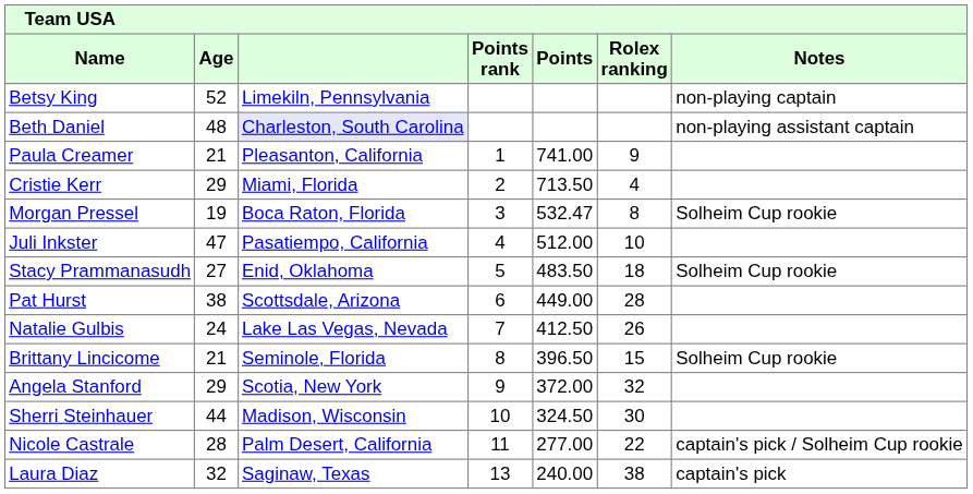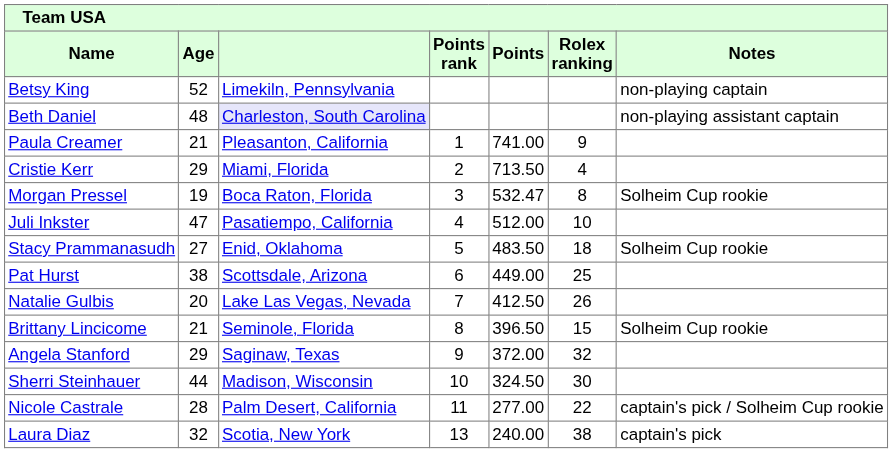 <table border="1" cellpadding="3" style="border-collapse: collapse;">
 <tr style="background:#dfd;">
 <td colspan=7>    <strong>Team USA</strong></td>
 </tr>
 <tr style="background:#dfd;">
 <th>Name</th>
 <th>Age</th>
 <th></th>
 <th align="center">Points<br>rank</th>
 <th align="center">Points<br></th>
 <th align="center">Rolex<br>ranking</th>
 <th>Notes</th>
 </tr>
 <tr>
 <td><a href='#'>Betsy King</a></td>
 <td align="center">52</td>
 <td><a href='#'>Limekiln, Pennsylvania</a></td>
 <td></td>
 <td></td>
 <td></td>
 <td>non-playing captain</td>
 </tr>
 <tr>
 <td><a href='#'>Beth Daniel</a></td>
 <td align="center">48</td>
 <td style="background: lavender;"><a href='#'>Charleston, South Carolina</a></td>
 <td></td>
 <td></td>
 <td></td>
 <td>non-playing assistant captain</td>
 </tr>
 <tr>
 <td><a href='#'>Paula Creamer</a></td>
 <td align="center">21</td>
 <td><a href='#'>Pleasanton, California</a></td>
 <td align="center">1</td>
 <td align="center">741.00</td>
 <td align="center">9</td>
 <td></td>
 </tr>
 <tr>
 <td><a href='#'>Cristie Kerr</a></td>
 <td align="center">29</td>
 <td><a href='#'>Miami, Florida</a></td>
 <td align="center">2</td>
 <td align="center">713.50</td>
 <td align="center">4</td>
 <td></td>
 </tr>
 <tr>
 <td><a href='#'>Morgan Pressel</a></td>
 <td align="center">19</td>
 <td><a href='#'>Boca Raton, Florida</a></td>
 <td align="center">3</td>
 <td align="center">532.47</td>
 <td align="center">8</td>
 <td>Solheim Cup rookie</td>
 </tr>
 <tr>
 <td><a href='#'>Juli Inkster</a></td>
 <td align="center">47</td>
 <td><a href='#'>Pasatiempo, California</a></td>
 <td align="center">4</td>
 <td align="center">512.00</td>
 <td align="center">10</td>
 <td></td>
 </tr>
 <tr>
 <td><a href='#'>Stacy Prammanasudh</a></td>
 <td align="center">27</td>
 <td><a href='#'>Enid, Oklahoma</a></td>
 <td align="center">5</td>
 <td align="center">483.50</td>
 <td align="center">18</td>
 <td>Solheim Cup rookie</td>
 </tr>
 <tr>
 <td><a href='#'>Pat Hurst</a></td>
 <td align="center">38</td>
 <td><a href='#'>Scottsdale, Arizona</a></td>
 <td align="center">6</td>
 <td align="center">449.00</td>
-<td align="center">28</td>
+<td align="center">25</td>
 <td></td>
 </tr>
 <tr>
 <td><a href='#'>Natalie Gulbis</a></td>
-<td align="center">24</td>
+<td align="center">20</td>
 <td><a href='#'>Lake Las Vegas, Nevada</a></td>
 <td align="center">7</td>
 <td align="center">412.50</td>
 <td align="center">26</td>
 <td></td>
 </tr>
 <tr>
 <td><a href='#'>Brittany Lincicome</a></td>
 <td align="center">21</td>
 <td><a href='#'>Seminole, Florida</a></td>
 <td align="center">8</td>
 <td align="center">396.50</td>
 <td align="center">15</td>
 <td>Solheim Cup rookie</td>
 </tr>
 <tr>
 <td><a href='#'>Angela Stanford</a></td>
 <td align="center">29</td>
-<td><a href='#'>Scotia, New York</a></td>
+<td><a href='#'>Saginaw, Texas</a></td>
 <td align="center">9</td>
 <td align="center">372.00</td>
 <td align="center">32</td>
 <td></td>
 </tr>
 <tr>
 <td><a href='#'>Sherri Steinhauer</a></td>
 <td align="center">44</td>
 <td><a href='#'>Madison, Wisconsin</a></td>
 <td align="center">10</td>
 <td align="center">324.50</td>
 <td align="center">30</td>
 <td></td>
 </tr>
 <tr>
 <td><a href='#'>Nicole Castrale</a></td>
 <td align="center">28</td>
 <td><a href='#'>Palm Desert, California</a></td>
 <td align="center">11</td>
 <td align="center">277.00</td>
 <td align="center">22</td>
 <td>captain's pick / Solheim Cup rookie</td>
 </tr>
 <tr>
 <td><a href='#'>Laura Diaz</a></td>
 <td align="center">32</td>
-<td><a href='#'>Saginaw, Texas</a></td>
+<td><a href='#'>Scotia, New York</a></td>
 <td align="center">13</td>
 <td align="center">240.00</td>
 <td align="center">38</td>
 <td>captain's pick</td>
 </tr>
 </table>
